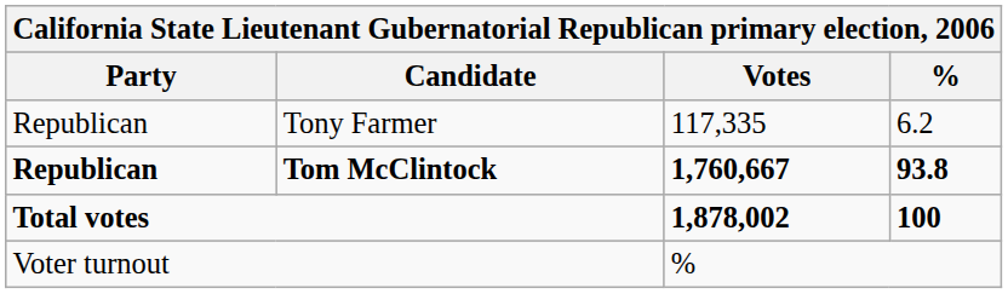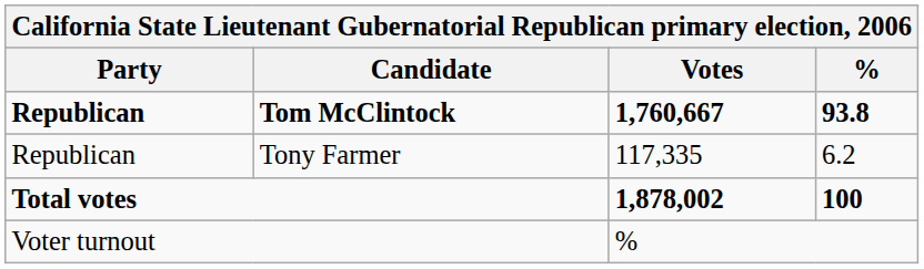 <table class="wikitable">
 <tr>
 <th colspan="4">California State Lieutenant Gubernatorial Republican primary election, 2006</th>
 </tr>
 <tr>
 <th>Party</th>
 <th>Candidate</th>
 <th>Votes</th>
 <th>%</th>
 </tr>
 <tr>
+<td><strong>Republican</strong></td>
+<td><strong>Tom McClintock</strong></td>
+<td><strong>1,760,667</strong></td>
+<td><strong>93.8</strong></td>
+</tr>
+<tr>
 <td>Republican</td>
 <td>Tony Farmer</td>
 <td>117,335</td>
 <td>6.2</td>
-</tr>
-<tr>
-<td><strong>Republican</strong></td>
-<td><strong>Tom McClintock</strong></td>
-<td><strong>1,760,667</strong></td>
-<td><strong>93.8</strong></td>
 </tr>
 <tr>
 <td colspan="2"><strong>Total votes</strong></td>
 <td><strong>1,878,002</strong></td>
 <td><strong>100</strong></td>
 </tr>
 <tr>
 <td colspan="2">Voter turnout</td>
 <td colspan="2">%</td>
 </tr>
 </table>
